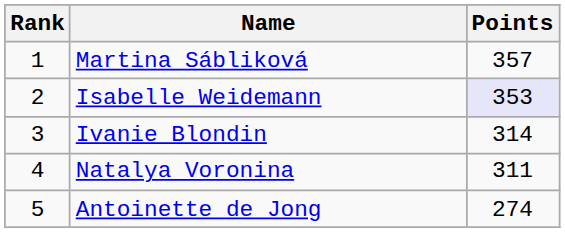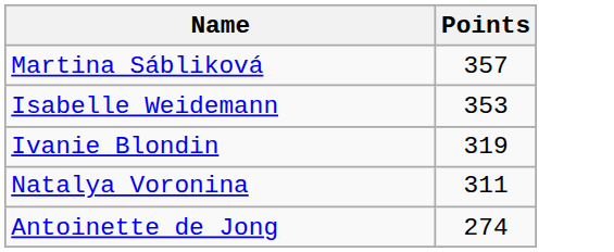 <table class="wikitable" border="1" style="text-align:center">
 <tr>
-<th width=30>Rank</th>
 <th width=220>Name</th>
 <th width=25>Points</th>
 </tr>
 <tr>
-<td>1</td>
 <td align="left"> <a href='#'>Martina Sábliková</a></td>
 <td>357</td>
 </tr>
 <tr>
-<td>2</td>
 <td align="left"> <a href='#'>Isabelle Weidemann</a></td>
-<td style="background: lavender;">353</td>
+<td>353</td>
 </tr>
 <tr>
-<td>3</td>
 <td align="left"> <a href='#'>Ivanie Blondin</a></td>
-<td>314</td>
+<td>319</td>
 </tr>
 <tr>
-<td>4</td>
 <td align="left"> <a href='#'>Natalya Voronina</a></td>
 <td>311</td>
 </tr>
 <tr>
-<td>5</td>
 <td align="left"> <a href='#'>Antoinette de Jong</a></td>
 <td>274</td>
 </tr>
 </table>
